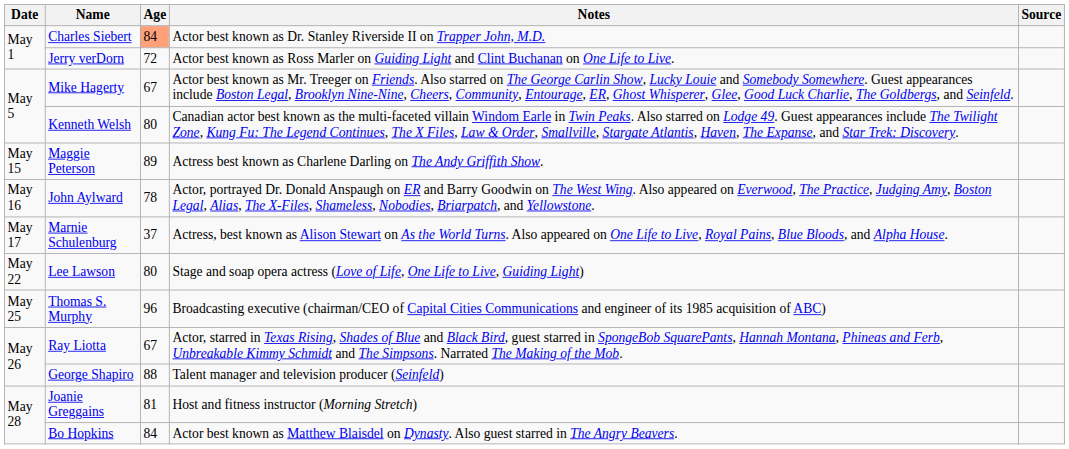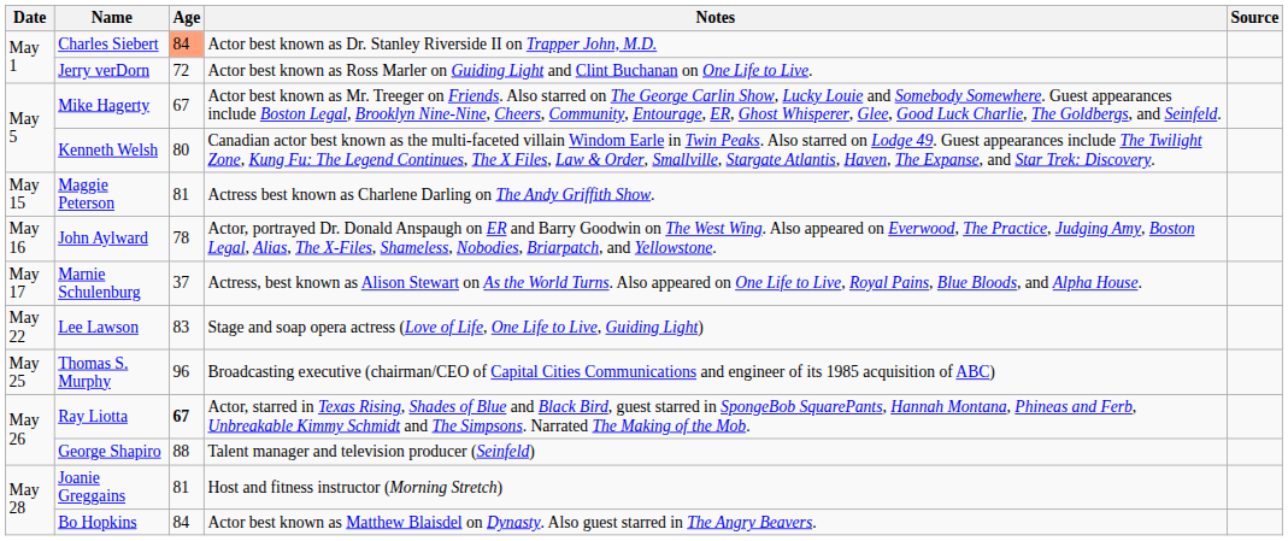 <table class="wikitable sortable">
 <tr>
 <th>Date</th>
 <th>Name</th>
 <th>Age</th>
 <th>Notes</th>
 <th>Source</th>
 </tr>
 <tr>
 <td rowspan=2>May 1</td>
 <td><a href='#'>Charles Siebert</a></td>
 <td style="background: lightsalmon;">84</td>
 <td>Actor best known as Dr. Stanley Riverside II on <em><a href='#'>Trapper John, M.D.</a></em></td>
 <td></td>
 </tr>
 <tr>
 <td><a href='#'>Jerry verDorn</a></td>
 <td>72</td>
 <td>Actor best known as Ross Marler on <em><a href='#'>Guiding Light</a></em> and <a href='#'>Clint Buchanan</a> on <em><a href='#'>One Life to Live</a></em>.</td>
 <td></td>
 </tr>
 <tr>
 <td rowspan=2>May 5</td>
 <td><a href='#'>Mike Hagerty</a></td>
 <td>67</td>
 <td>Actor best known as Mr. Treeger on <em><a href='#'>Friends</a></em>. Also starred on <em><a href='#'>The George Carlin Show</a></em>, <em><a href='#'>Lucky Louie</a></em> and <em><a href='#'>Somebody Somewhere</a></em>. Guest appearances include <em><a href='#'>Boston Legal</a></em>, <em><a href='#'>Brooklyn Nine-Nine</a></em>, <em><a href='#'>Cheers</a></em>, <em><a href='#'>Community</a></em>, <em><a href='#'>Entourage</a></em>, <em><a href='#'>ER</a></em>, <em><a href='#'>Ghost Whisperer</a></em>, <em><a href='#'>Glee</a></em>, <em><a href='#'>Good Luck Charlie</a></em>, <em><a href='#'>The Goldbergs</a></em>, and <em><a href='#'>Seinfeld</a></em>.</td>
 <td></td>
 </tr>
 <tr>
 <td><a href='#'>Kenneth Welsh</a></td>
 <td>80</td>
 <td>Canadian actor best known as the multi-faceted villain <a href='#'>Windom Earle</a> in <em><a href='#'>Twin Peaks</a></em>. Also starred on <em><a href='#'>Lodge 49</a></em>. Guest appearances include <em><a href='#'>The Twilight Zone</a></em>, <em><a href='#'>Kung Fu: The Legend Continues</a></em>, <em><a href='#'>The X Files</a></em>, <em><a href='#'>Law & Order</a></em>, <em><a href='#'>Smallville</a></em>, <em><a href='#'>Stargate Atlantis</a></em>, <em><a href='#'>Haven</a></em>, <em><a href='#'>The Expanse</a></em>, and <em><a href='#'>Star Trek: Discovery</a></em>.</td>
 <td></td>
 </tr>
 <tr>
 <td>May 15</td>
 <td><a href='#'>Maggie Peterson</a></td>
-<td>89</td>
+<td>81</td>
 <td>Actress best known as Charlene Darling on <em><a href='#'>The Andy Griffith Show</a></em>.</td>
 <td></td>
 </tr>
 <tr>
 <td>May 16</td>
 <td><a href='#'>John Aylward</a></td>
 <td>78</td>
 <td>Actor, portrayed Dr. Donald Anspaugh on <em><a href='#'>ER</a></em> and Barry Goodwin on <em><a href='#'>The West Wing</a></em>. Also appeared on <em><a href='#'>Everwood</a></em>, <em><a href='#'>The Practice</a></em>, <em><a href='#'>Judging Amy</a></em>, <em><a href='#'>Boston Legal</a></em>, <em><a href='#'>Alias</a></em>, <em><a href='#'>The X-Files</a></em>, <em><a href='#'>Shameless</a></em>, <em><a href='#'>Nobodies</a></em>, <em><a href='#'>Briarpatch</a></em>, and <em><a href='#'>Yellowstone</a></em>.</td>
 <td></td>
 </tr>
 <tr>
 <td>May 17</td>
 <td><a href='#'>Marnie Schulenburg</a></td>
 <td>37</td>
 <td>Actress, best known as <a href='#'>Alison Stewart</a> on <em><a href='#'>As the World Turns</a></em>. Also appeared on <em><a href='#'>One Life to Live</a></em>, <em><a href='#'>Royal Pains</a></em>, <em><a href='#'>Blue Bloods</a></em>, and <em><a href='#'>Alpha House</a></em>.</td>
 <td></td>
 </tr>
 <tr>
 <td>May 22</td>
 <td><a href='#'>Lee Lawson</a></td>
-<td>80</td>
+<td>83</td>
 <td>Stage and soap opera actress (<em><a href='#'>Love of Life</a></em>, <em><a href='#'>One Life to Live</a></em>, <em><a href='#'>Guiding Light</a></em>)</td>
 <td></td>
 </tr>
 <tr>
 <td>May 25</td>
 <td><a href='#'>Thomas S. Murphy</a></td>
 <td>96</td>
 <td>Broadcasting executive (chairman/CEO of <a href='#'>Capital Cities Communications</a> and engineer of its 1985 acquisition of <a href='#'>ABC</a>)</td>
 <td></td>
 </tr>
 <tr>
 <td rowspan=2>May 26</td>
 <td><a href='#'>Ray Liotta</a></td>
-<td>67</td>
+<td><strong>67</strong></td>
 <td>Actor, starred in <em><a href='#'>Texas Rising</a></em>, <em><a href='#'>Shades of Blue</a></em> and <em><a href='#'>Black Bird</a></em>, guest starred in <em><a href='#'>SpongeBob SquarePants</a></em>, <em><a href='#'>Hannah Montana</a></em>, <em><a href='#'>Phineas and Ferb</a></em>, <em><a href='#'>Unbreakable Kimmy Schmidt</a></em> and <em><a href='#'>The Simpsons</a></em>. Narrated <em><a href='#'>The Making of the Mob</a></em>.</td>
 <td></td>
 </tr>
 <tr>
 <td><a href='#'>George Shapiro</a></td>
 <td>88</td>
 <td>Talent manager and television producer (<em><a href='#'>Seinfeld</a></em>)</td>
 <td></td>
 </tr>
 <tr>
 <td rowspan=2>May 28</td>
 <td><a href='#'>Joanie Greggains</a></td>
 <td>81</td>
 <td>Host and fitness instructor (<em>Morning Stretch</em>)</td>
 <td></td>
 </tr>
 <tr>
 <td><a href='#'>Bo Hopkins</a></td>
 <td>84</td>
 <td>Actor best known as <a href='#'>Matthew Blaisdel</a> on <em><a href='#'>Dynasty</a></em>. Also guest starred in <em><a href='#'>The Angry Beavers</a></em>.</td>
 <td></td>
 </tr>
 </table>
